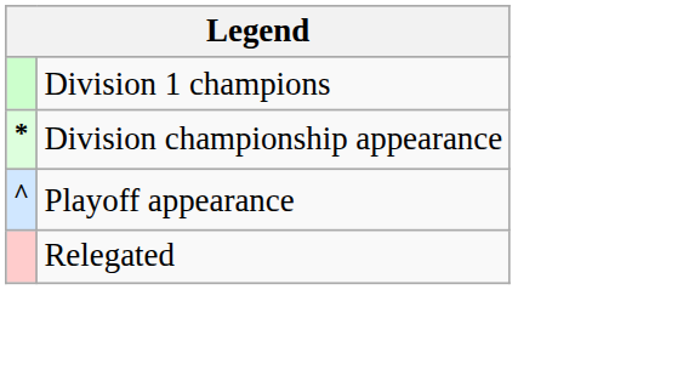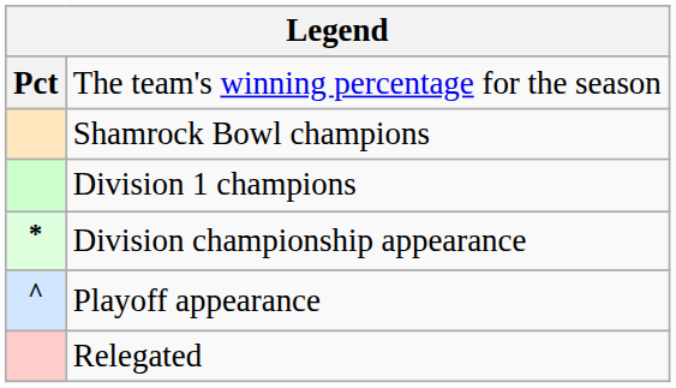 <table class="wikitable">
 <tr>
 <th scope=row colspan=2>Legend</th>
+</tr>
+<tr>
+<th scope=row>Pct</th>
+<td>The team's <a href='#'>winning percentage</a> for the season</td>
+</tr>
+<tr>
+<th scope=row style="background-color: #FFE6BD;"><sup></sup></th>
+<td>Shamrock Bowl champions</td>
 </tr>
 <tr>
 <th scope=row style="background-color: #CFC;"><sup></sup></th>
 <td>Division 1 champions</td>
 </tr>
 <tr>
 <th scope=row style="background-color: #DDFFDD;"><sup>*</sup></th>
 <td>Division championship appearance</td>
 </tr>
 <tr>
 <th scope=row style="background-color: #D0E7FF;"><sup>^</sup></th>
 <td>Playoff appearance</td>
 </tr>
 <tr>
 <th scope=row style="background-color: #FFCCCC;"></th>
 <td>Relegated</td>
 </tr>
 </table>
